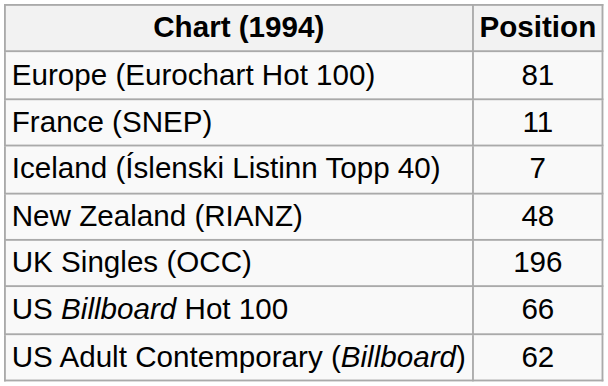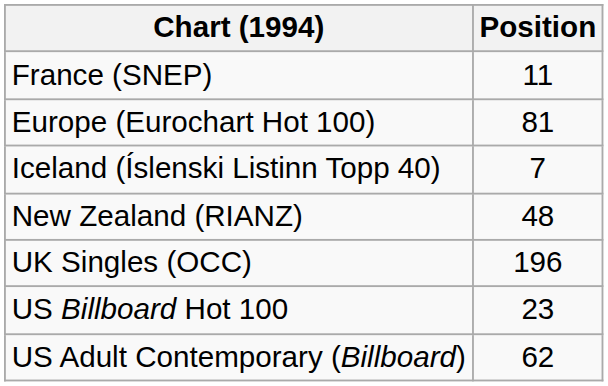 <table class="wikitable sortable">
 <tr>
 <th>Chart (1994)</th>
 <th>Position</th>
 </tr>
 <tr>
+<td>France (SNEP)</td>
+<td align="center">11</td>
+</tr>
+<tr>
 <td>Europe (Eurochart Hot 100)</td>
 <td align="center">81</td>
-</tr>
-<tr>
-<td>France (SNEP)</td>
-<td align="center">11</td>
 </tr>
 <tr>
 <td>Iceland (Íslenski Listinn Topp 40)</td>
 <td align="center">7</td>
 </tr>
 <tr>
 <td>New Zealand (RIANZ)</td>
 <td align="center">48</td>
 </tr>
 <tr>
 <td>UK Singles (OCC)</td>
 <td align="center">196</td>
 </tr>
 <tr>
 <td>US <em>Billboard</em> Hot 100</td>
-<td align="center">66</td>
+<td align="center">23</td>
 </tr>
 <tr>
 <td>US Adult Contemporary (<em>Billboard</em>)</td>
 <td align="center">62</td>
 </tr>
 </table>
